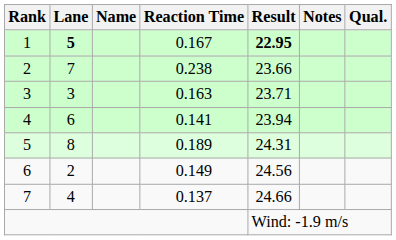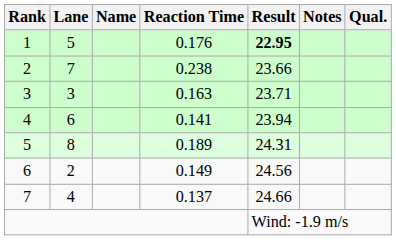 <table class="wikitable sortable" style="text-align:center">
 <tr>
 <th>Rank</th>
 <th>Lane</th>
 <th>Name</th>
 <th>Reaction Time</th>
 <th>Result</th>
 <th>Notes</th>
 <th>Qual.</th>
 </tr>
 <tr bgcolor=ccffcc>
 <td>1</td>
-<td><strong>5</strong></td>
+<td>5</td>
 <td align="left"></td>
-<td>0.167</td>
+<td>0.176</td>
 <td><strong>22.95</strong></td>
 <td></td>
 <td></td>
 </tr>
 <tr bgcolor=ccffcc>
 <td>2</td>
 <td>7</td>
 <td align="left"></td>
 <td>0.238</td>
 <td>23.66</td>
 <td></td>
 <td></td>
 </tr>
 <tr bgcolor=ccffcc>
 <td>3</td>
 <td>3</td>
 <td align="left"></td>
 <td>0.163</td>
 <td>23.71</td>
 <td></td>
 <td></td>
 </tr>
 <tr bgcolor=ccffcc>
 <td>4</td>
 <td>6</td>
 <td align="left"></td>
 <td>0.141</td>
 <td>23.94</td>
 <td></td>
 <td></td>
 </tr>
 <tr bgcolor=ddffdd>
 <td>5</td>
 <td>8</td>
 <td align="left"></td>
 <td>0.189</td>
 <td>24.31</td>
 <td></td>
 <td></td>
 </tr>
 <tr>
 <td>6</td>
 <td>2</td>
 <td align="left"></td>
 <td>0.149</td>
 <td>24.56</td>
 <td></td>
 <td></td>
 </tr>
 <tr>
 <td>7</td>
 <td>4</td>
 <td align="left"></td>
 <td>0.137</td>
 <td>24.66</td>
 <td></td>
 <td></td>
 </tr>
 <tr class="sortbottom">
 <td colspan=4></td>
 <td colspan="3" style="text-align:left;">Wind: -1.9 m/s</td>
 </tr>
 </table>
